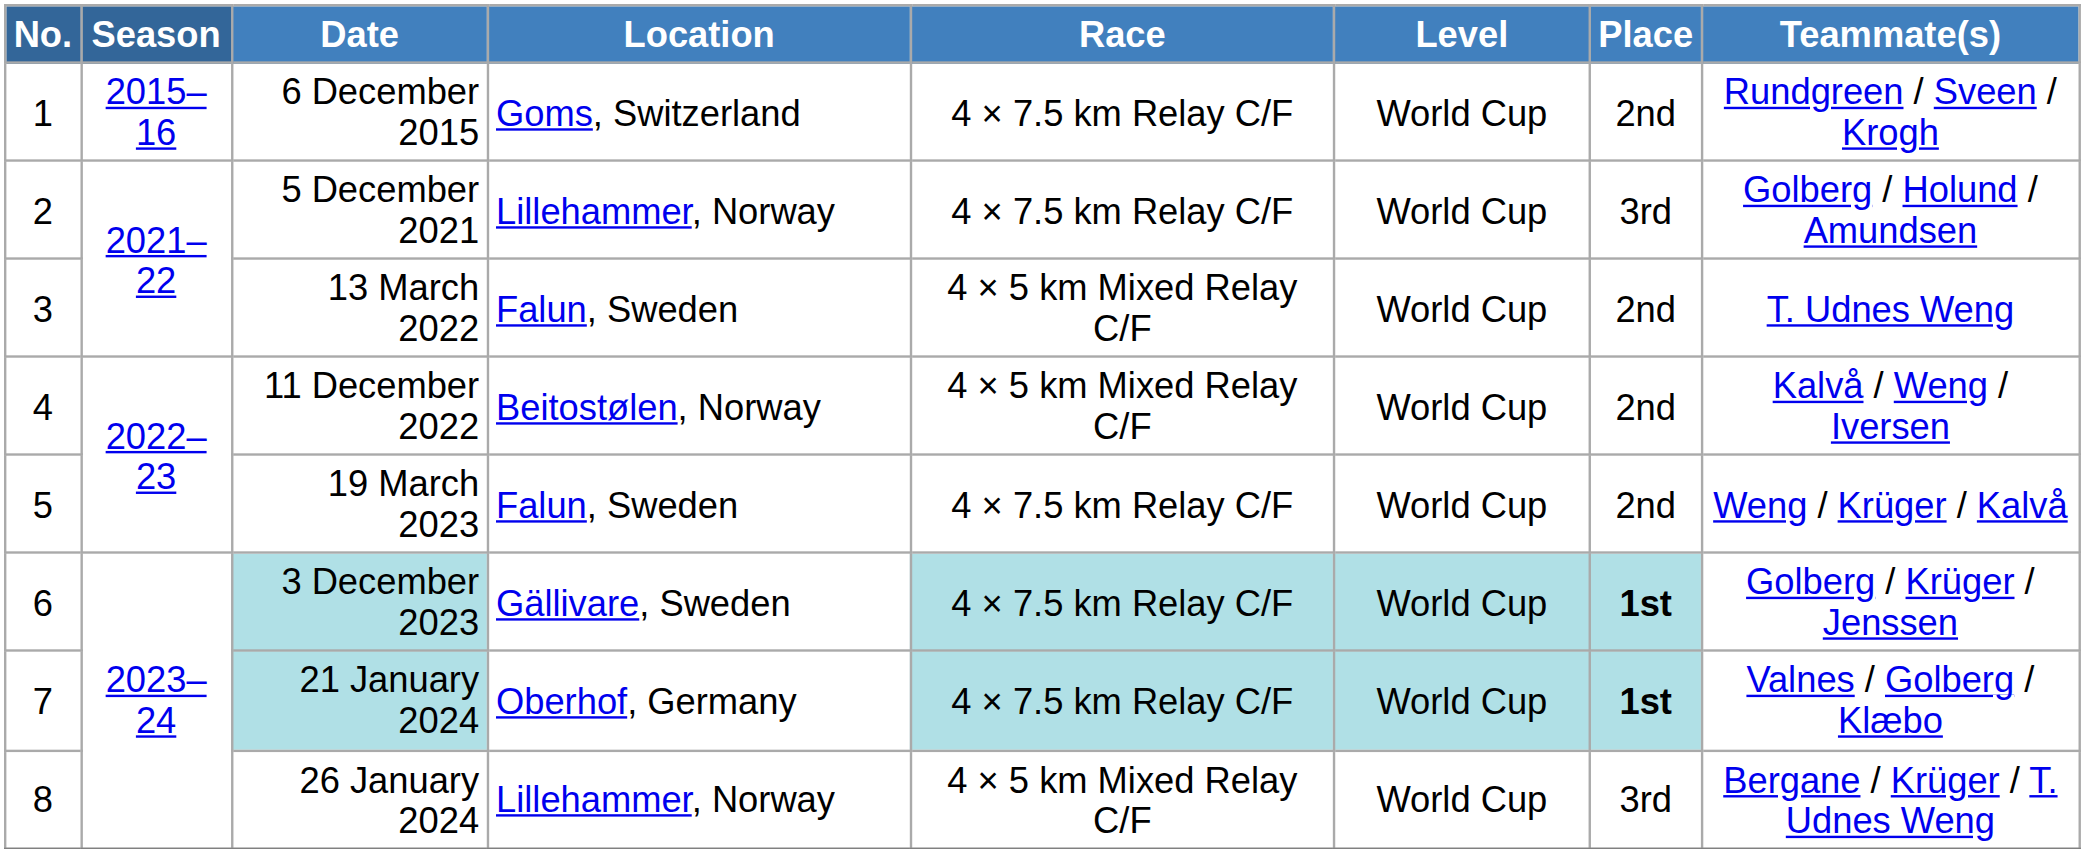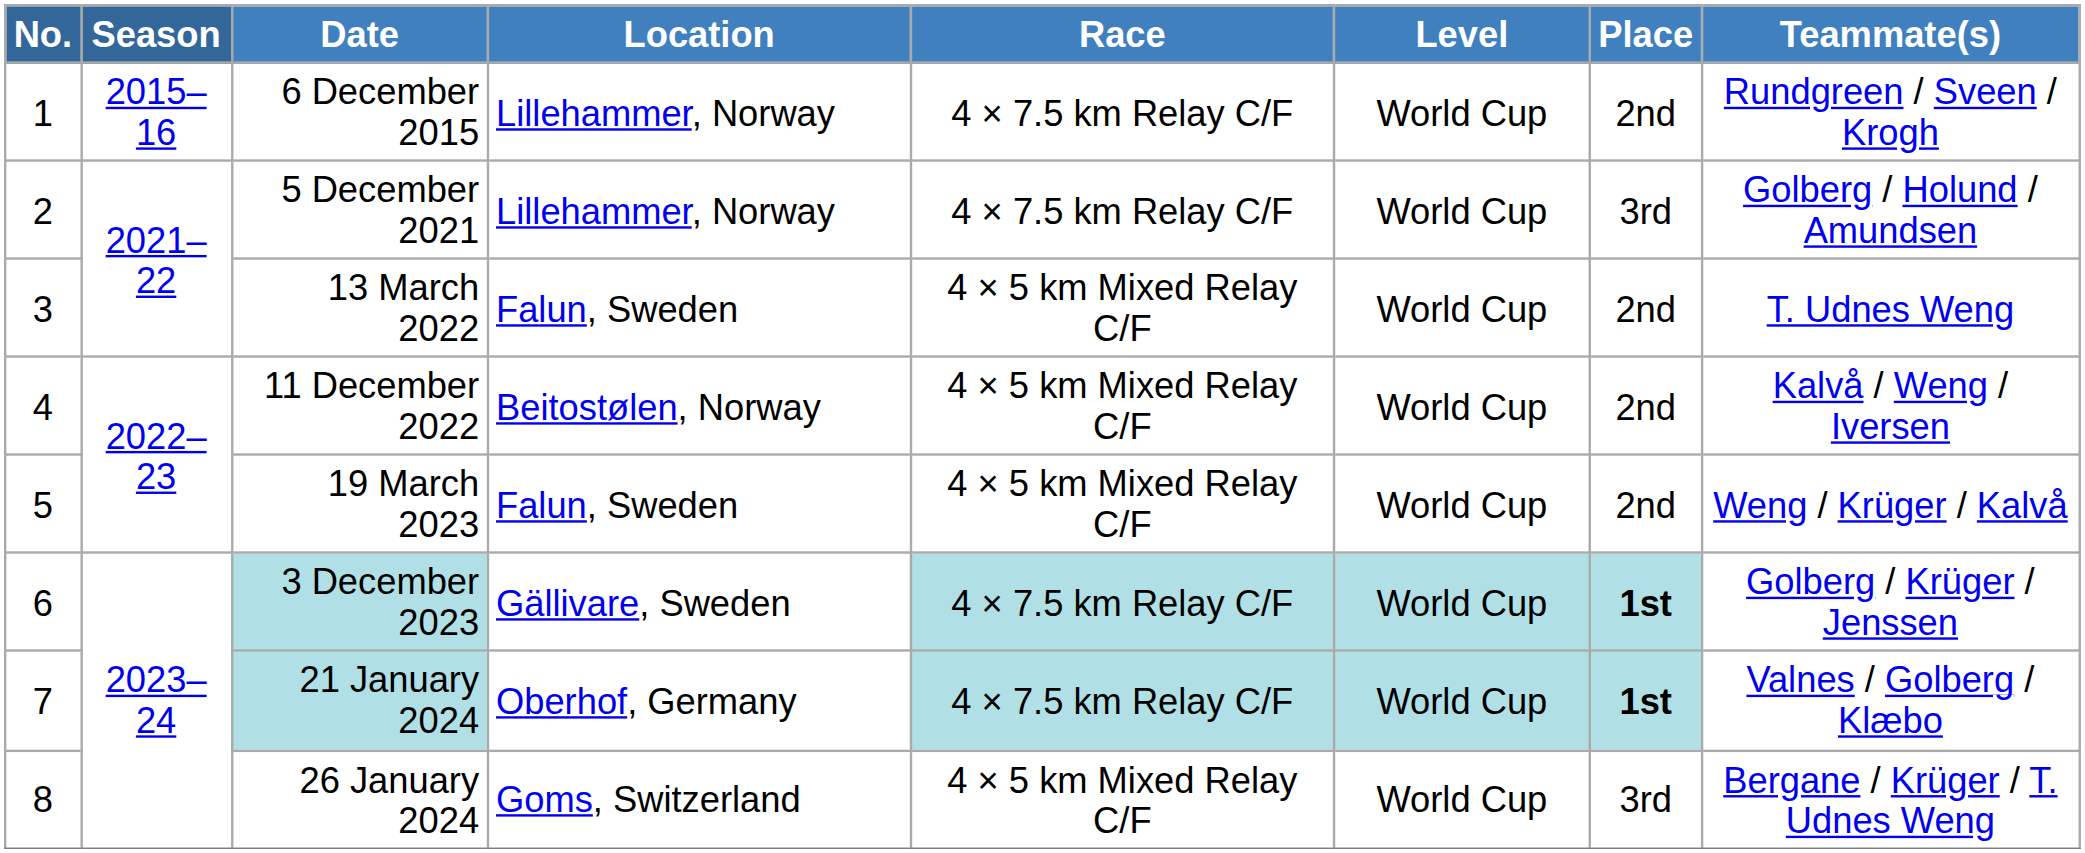 <table class="wikitable sortable" style="font-size:95%; text-align:center; border:grey solid 1px; border-collapse:collapse; background:#ffffff;">
 <tr style="background:#efefef;">
 <th style="background-color:#369; color:white;">No.</th>
 <th style="background-color:#369; color:white;">Season</th>
 <th style="background-color:#4180be; color:white; width:100px;">Date</th>
 <th style="background-color:#4180be; color:white; width:170px;">Location</th>
 <th style="background-color:#4180be; color:white; width:170px;">Race</th>
 <th style="background-color:#4180be; color:white; width:100px;">Level</th>
 <th style="background-color:#4180be; color:white;">Place</th>
 <th style="background-color:#4180be; color:white;">Teammate(s)</th>
 </tr>
 <tr>
 <td align=center>1</td>
 <td rowspan=1 align=center><a href='#'>2015–16</a></td>
 <td align=right>6 December 2015</td>
-<td align=left> <a href='#'>Goms</a>, Switzerland</td>
+<td align=left> <a href='#'>Lillehammer</a>, Norway</td>
 <td>4 × 7.5 km Relay C/F</td>
 <td>World Cup</td>
 <td>2nd</td>
 <td><a href='#'>Rundgreen</a> / <a href='#'>Sveen</a> / <a href='#'>Krogh</a></td>
 </tr>
 <tr>
 <td align=center>2</td>
 <td rowspan=2 align=center><a href='#'>2021–22</a></td>
 <td align=right>5 December 2021</td>
 <td align=left> <a href='#'>Lillehammer</a>, Norway</td>
 <td>4 × 7.5 km Relay C/F</td>
 <td>World Cup</td>
 <td>3rd</td>
 <td><a href='#'>Golberg</a> / <a href='#'>Holund</a> / <a href='#'>Amundsen</a></td>
 </tr>
 <tr>
 <td align=center>3</td>
 <td align=right>13 March 2022</td>
 <td align=left> <a href='#'>Falun</a>, Sweden</td>
 <td>4 × 5 km Mixed Relay C/F</td>
 <td>World Cup</td>
 <td>2nd</td>
 <td><a href='#'>T. Udnes Weng</a></td>
 </tr>
 <tr>
 <td align=center>4</td>
 <td rowspan=2 align=center><a href='#'>2022–23</a></td>
 <td align=right>11 December 2022</td>
 <td align=left> <a href='#'>Beitostølen</a>, Norway</td>
 <td>4 × 5 km Mixed Relay C/F</td>
 <td>World Cup</td>
 <td>2nd</td>
 <td><a href='#'>Kalvå</a> / <a href='#'>Weng</a> / <a href='#'>Iversen</a></td>
 </tr>
 <tr>
 <td align=center>5</td>
 <td align=right>19 March 2023</td>
 <td align=left> <a href='#'>Falun</a>, Sweden</td>
-<td>4 × 7.5 km Relay C/F</td>
+<td>4 × 5 km Mixed Relay C/F</td>
 <td>World Cup</td>
 <td>2nd</td>
 <td><a href='#'>Weng</a> / <a href='#'>Krüger</a> / <a href='#'>Kalvå</a></td>
 </tr>
 <tr>
 <td align=center>6</td>
 <td rowspan=3 align=center><a href='#'>2023–24</a></td>
 <td bgcolor="#BOEOE6" align=right>3 December 2023</td>
 <td align=left> <a href='#'>Gällivare</a>, Sweden</td>
 <td bgcolor="#BOEOE6">4 × 7.5 km Relay C/F</td>
 <td bgcolor="#BOEOE6">World Cup</td>
 <td bgcolor="#BOEOE6"><strong>1st</strong></td>
 <td><a href='#'>Golberg</a> / <a href='#'>Krüger</a> / <a href='#'>Jenssen</a></td>
 </tr>
 <tr>
 <td align=center>7</td>
 <td bgcolor="#BOEOE6" align=right>21 January 2024</td>
 <td align=left> <a href='#'>Oberhof</a>, Germany</td>
 <td bgcolor="#BOEOE6">4 × 7.5 km Relay C/F</td>
 <td bgcolor="#BOEOE6">World Cup</td>
 <td bgcolor="#BOEOE6"><strong>1st</strong></td>
 <td><a href='#'>Valnes</a> / <a href='#'>Golberg</a> / <a href='#'>Klæbo</a></td>
 </tr>
 <tr>
 <td align=center>8</td>
 <td align=right>26 January 2024</td>
-<td align=left> <a href='#'>Lillehammer</a>, Norway</td>
+<td align=left> <a href='#'>Goms</a>, Switzerland</td>
 <td>4 × 5 km Mixed Relay C/F</td>
 <td>World Cup</td>
 <td>3rd</td>
 <td><a href='#'>Bergane</a> / <a href='#'>Krüger</a> / <a href='#'>T. Udnes Weng</a></td>
 </tr>
 <tr>
 </tr>
 </table>
